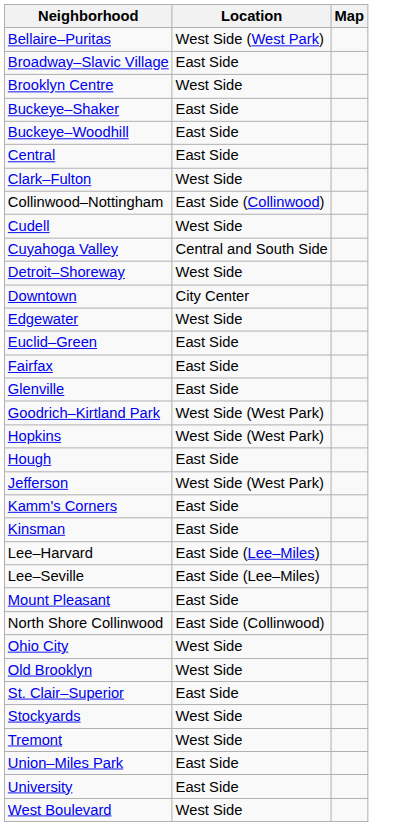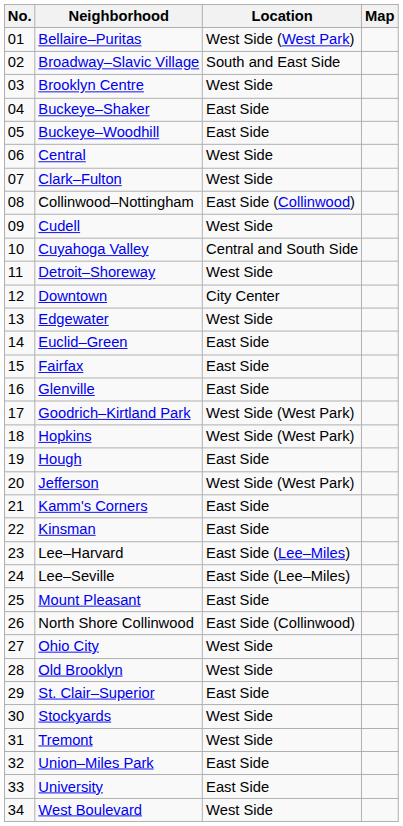 <table class="wikitable sortable">
 <tr>
+<th>No.</th>
 <th>Neighborhood</th>
 <th>Location</th>
 <th>Map</th>
 </tr>
 <tr>
+<td>01</td>
 <td><a href='#'>Bellaire–Puritas</a></td>
 <td>West Side (<a href='#'>West Park</a>)</td>
 <td></td>
 </tr>
 <tr>
+<td>02</td>
 <td><a href='#'>Broadway–Slavic Village</a></td>
-<td>East Side</td>
+<td>South and East Side</td>
 <td></td>
 </tr>
 <tr>
+<td>03</td>
 <td><a href='#'>Brooklyn Centre</a></td>
 <td>West Side</td>
 <td></td>
 </tr>
 <tr>
+<td>04</td>
 <td><a href='#'>Buckeye–Shaker</a></td>
 <td>East Side</td>
 <td></td>
 </tr>
 <tr>
+<td>05</td>
 <td><a href='#'>Buckeye–Woodhill</a></td>
 <td>East Side</td>
 <td></td>
 </tr>
 <tr>
+<td>06</td>
 <td><a href='#'>Central</a></td>
-<td>East Side</td>
+<td>West Side</td>
 <td></td>
 </tr>
 <tr>
+<td>07</td>
 <td><a href='#'>Clark–Fulton</a></td>
 <td>West Side</td>
 <td></td>
 </tr>
 <tr>
+<td>08</td>
 <td>Collinwood–Nottingham</td>
 <td>East Side (<a href='#'>Collinwood</a>)</td>
 <td></td>
 </tr>
 <tr>
+<td>09</td>
 <td><a href='#'>Cudell</a></td>
 <td>West Side</td>
 <td></td>
 </tr>
 <tr>
+<td>10</td>
 <td><a href='#'>Cuyahoga Valley</a></td>
 <td>Central and South Side</td>
 <td></td>
 </tr>
 <tr>
+<td>11</td>
 <td><a href='#'>Detroit–Shoreway</a></td>
 <td>West Side</td>
 <td></td>
 </tr>
 <tr>
+<td>12</td>
 <td><a href='#'>Downtown</a></td>
 <td>City Center</td>
 <td></td>
 </tr>
 <tr>
+<td>13</td>
 <td><a href='#'>Edgewater</a></td>
 <td>West Side</td>
 <td></td>
 </tr>
 <tr>
+<td>14</td>
 <td><a href='#'>Euclid–Green</a></td>
 <td>East Side</td>
 <td></td>
 </tr>
 <tr>
+<td>15</td>
 <td><a href='#'>Fairfax</a></td>
 <td>East Side</td>
 <td></td>
 </tr>
 <tr>
+<td>16</td>
 <td><a href='#'>Glenville</a></td>
 <td>East Side</td>
 <td></td>
 </tr>
 <tr>
+<td>17</td>
 <td><a href='#'>Goodrich–Kirtland Park</a></td>
 <td>West Side (West Park)</td>
 <td></td>
 </tr>
 <tr>
+<td>18</td>
 <td><a href='#'>Hopkins</a></td>
 <td>West Side (West Park)</td>
 <td></td>
 </tr>
 <tr>
+<td>19</td>
 <td><a href='#'>Hough</a></td>
 <td>East Side</td>
 <td></td>
 </tr>
 <tr>
+<td>20</td>
 <td><a href='#'>Jefferson</a></td>
 <td>West Side (West Park)</td>
 <td></td>
 </tr>
 <tr>
+<td>21</td>
 <td><a href='#'>Kamm's Corners</a></td>
 <td>East Side</td>
 <td></td>
 </tr>
 <tr>
+<td>22</td>
 <td><a href='#'>Kinsman</a></td>
 <td>East Side</td>
 <td></td>
 </tr>
 <tr>
+<td>23</td>
 <td>Lee–Harvard</td>
 <td>East Side (<a href='#'>Lee–Miles</a>)</td>
 <td></td>
 </tr>
 <tr>
+<td>24</td>
 <td>Lee–Seville</td>
 <td>East Side (Lee–Miles)</td>
 <td></td>
 </tr>
 <tr>
+<td>25</td>
 <td><a href='#'>Mount Pleasant</a></td>
 <td>East Side</td>
 <td></td>
 </tr>
 <tr>
+<td>26</td>
 <td>North Shore Collinwood</td>
 <td>East Side (Collinwood)</td>
 <td></td>
 </tr>
 <tr>
+<td>27</td>
 <td><a href='#'>Ohio City</a></td>
 <td>West Side</td>
 <td></td>
 </tr>
 <tr>
+<td>28</td>
 <td><a href='#'>Old Brooklyn</a></td>
 <td>West Side</td>
 <td></td>
 </tr>
 <tr>
+<td>29</td>
 <td><a href='#'>St. Clair–Superior</a></td>
 <td>East Side</td>
 <td></td>
 </tr>
 <tr>
+<td>30</td>
 <td><a href='#'>Stockyards</a></td>
 <td>West Side</td>
 <td></td>
 </tr>
 <tr>
+<td>31</td>
 <td><a href='#'>Tremont</a></td>
 <td>West Side</td>
 <td></td>
 </tr>
 <tr>
+<td>32</td>
 <td><a href='#'>Union–Miles Park</a></td>
 <td>East Side</td>
 <td></td>
 </tr>
 <tr>
+<td>33</td>
 <td><a href='#'>University</a></td>
 <td>East Side</td>
 <td></td>
 </tr>
 <tr>
+<td>34</td>
 <td><a href='#'>West Boulevard</a></td>
 <td>West Side</td>
 <td></td>
 </tr>
 </table>
